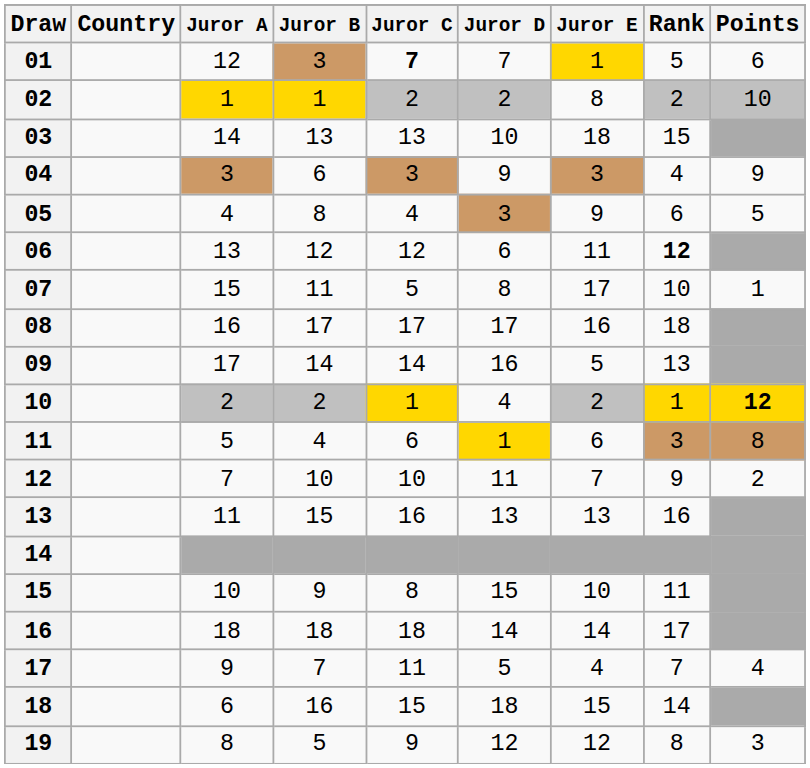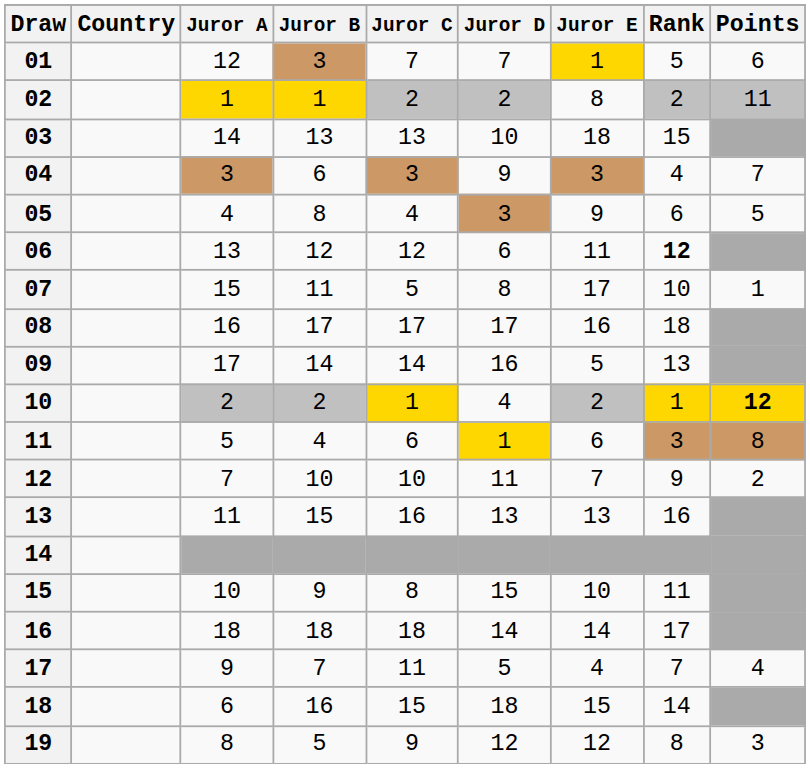 <table class="sortable wikitable collapsible plainrowheaders" style="text-align:center;">
 <tr>
 </tr>
 <tr>
 <th scope="col">Draw</th>
 <th scope="col">Country</th>
 <th scope="col"><small>Juror A</small></th>
 <th scope="col"><small>Juror B</small></th>
 <th scope="col"><small>Juror C</small></th>
 <th scope="col"><small>Juror D</small></th>
 <th scope="col"><small>Juror E</small></th>
 <th scope="col">Rank</th>
 <th scope="col">Points</th>
 </tr>
 <tr>
 <th scope="row" style="text-align:center;">01</th>
 <td style="text-align:left;"></td>
 <td>12</td>
 <td style="background:#CC9966;">3</td>
-<td><strong>7</strong></td>
+<td>7</td>
 <td>7</td>
 <td style="background:gold;">1</td>
 <td>5</td>
 <td>6</td>
 </tr>
 <tr>
 <th scope="row" style="text-align:center;">02</th>
 <td style="text-align:left;"></td>
 <td style="background:gold;">1</td>
 <td style="background:gold;">1</td>
 <td style="background:silver;">2</td>
 <td style="background:silver;">2</td>
 <td>8</td>
 <td style="background:silver;">2</td>
-<td style="background:silver;">10</td>
+<td style="background:silver;">11</td>
 </tr>
 <tr>
 <th scope="row" style="text-align:center;">03</th>
 <td style="text-align:left;"></td>
 <td>14</td>
 <td>13</td>
 <td>13</td>
 <td>10</td>
 <td>18</td>
 <td>15</td>
 <td style="background:#AAAAAA;"></td>
 </tr>
 <tr>
 <th scope="row" style="text-align:center;">04</th>
 <td style="text-align:left;"></td>
 <td style="background:#CC9966;">3</td>
 <td>6</td>
 <td style="background:#CC9966;">3</td>
 <td>9</td>
 <td style="background:#CC9966;">3</td>
 <td>4</td>
-<td>9</td>
+<td>7</td>
 </tr>
 <tr>
 <th scope="row" style="text-align:center;">05</th>
 <td style="text-align:left;"></td>
 <td>4</td>
 <td>8</td>
 <td>4</td>
 <td style="background:#CC9966;">3</td>
 <td>9</td>
 <td>6</td>
 <td>5</td>
 </tr>
 <tr>
 <th scope="row" style="text-align:center;">06</th>
 <td style="text-align:left;"></td>
 <td>13</td>
 <td>12</td>
 <td>12</td>
 <td>6</td>
 <td>11</td>
 <td><strong>12</strong></td>
 <td style="background:#AAAAAA;"></td>
 </tr>
 <tr>
 <th scope="row" style="text-align:center;">07</th>
 <td style="text-align:left;"></td>
 <td>15</td>
 <td>11</td>
 <td>5</td>
 <td>8</td>
 <td>17</td>
 <td>10</td>
 <td>1</td>
 </tr>
 <tr>
 <th scope="row" style="text-align:center;">08</th>
 <td style="text-align:left;"></td>
 <td>16</td>
 <td>17</td>
 <td>17</td>
 <td>17</td>
 <td>16</td>
 <td>18</td>
 <td style="background:#AAAAAA;"></td>
 </tr>
 <tr>
 <th scope="row" style="text-align:center;">09</th>
 <td style="text-align:left;"></td>
 <td>17</td>
 <td>14</td>
 <td>14</td>
 <td>16</td>
 <td>5</td>
 <td>13</td>
 <td style="background:#AAAAAA;"></td>
 </tr>
 <tr>
 <th scope="row" style="text-align:center;">10</th>
 <td style="text-align:left;"></td>
 <td style="background:silver;">2</td>
 <td style="background:silver;">2</td>
 <td style="background:gold;">1</td>
 <td>4</td>
 <td style="background:silver;">2</td>
 <td style="background:gold;">1</td>
 <td style="background:gold;"><strong>12</strong></td>
 </tr>
 <tr>
 <th scope="row" style="text-align:center;">11</th>
 <td style="text-align:left;"></td>
 <td>5</td>
 <td>4</td>
 <td>6</td>
 <td style="background:gold;">1</td>
 <td>6</td>
 <td style="background:#CC9966;">3</td>
 <td style="background:#CC9966;">8</td>
 </tr>
 <tr>
 <th scope="row" style="text-align:center;">12</th>
 <td style="text-align:left;"></td>
 <td>7</td>
 <td>10</td>
 <td>10</td>
 <td>11</td>
 <td>7</td>
 <td>9</td>
 <td>2</td>
 </tr>
 <tr>
 <th scope="row" style="text-align:center;">13</th>
 <td style="text-align:left;"></td>
 <td>11</td>
 <td>15</td>
 <td>16</td>
 <td>13</td>
 <td>13</td>
 <td>16</td>
 <td style="background:#AAAAAA;"></td>
 </tr>
 <tr class="sortbottom">
 <th scope="row" style="text-align:center;">14</th>
 <td style="text-align:left;"></td>
 <td style="background:#AAAAAA;"></td>
 <td style="background:#AAAAAA;"></td>
 <td style="background:#AAAAAA;"></td>
 <td style="background:#AAAAAA;"></td>
 <td style="background:#AAAAAA;"></td>
 <td style="background:#AAAAAA;"></td>
 <td style="background:#AAAAAA;"></td>
 </tr>
 <tr>
 <th scope="row" style="text-align:center;">15</th>
 <td style="text-align:left;"></td>
 <td>10</td>
 <td>9</td>
 <td>8</td>
 <td>15</td>
 <td>10</td>
 <td>11</td>
 <td style="background:#AAAAAA;"></td>
 </tr>
 <tr>
 <th scope="row" style="text-align:center;">16</th>
 <td style="text-align:left;"></td>
 <td>18</td>
 <td>18</td>
 <td>18</td>
 <td>14</td>
 <td>14</td>
 <td>17</td>
 <td style="background:#AAAAAA;"></td>
 </tr>
 <tr>
 <th scope="row" style="text-align:center;">17</th>
 <td style="text-align:left;"></td>
 <td>9</td>
 <td>7</td>
 <td>11</td>
 <td>5</td>
 <td>4</td>
 <td>7</td>
 <td>4</td>
 </tr>
 <tr>
 <th scope="row" style="text-align:center;">18</th>
 <td style="text-align:left;"></td>
 <td>6</td>
 <td>16</td>
 <td>15</td>
 <td>18</td>
 <td>15</td>
 <td>14</td>
 <td style="background:#AAAAAA;"></td>
 </tr>
 <tr>
 <th scope="row" style="text-align:center;">19</th>
 <td style="text-align:left;"></td>
 <td>8</td>
 <td>5</td>
 <td>9</td>
 <td>12</td>
 <td>12</td>
 <td>8</td>
 <td>3</td>
 </tr>
 </table>
